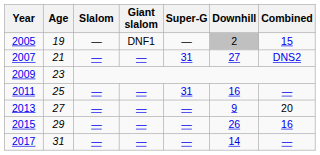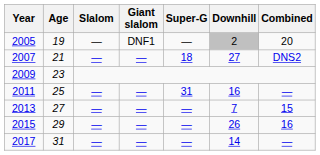 <table class=wikitable style="text-align:center">
 <tr>
 <th>  Year  </th>
 <th> Age </th>
 <th> Slalom </th>
 <th> Giant <br> slalom </th>
 <th>Super-G</th>
 <th>Downhill</th>
 <th>Combined</th>
 </tr>
 <tr>
 <td><a href='#'>2005</a></td>
 <td><em>19</em></td>
 <td>—</td>
 <td>DNF1</td>
 <td>—</td>
 <td style="background:silver;">2</td>
-<td><a href='#'>15</a></td>
+<td>20</td>
 </tr>
 <tr>
 <td><a href='#'>2007</a></td>
 <td><em>21</em></td>
 <td><a href='#'>—</a></td>
 <td><a href='#'>—</a></td>
-<td><a href='#'>31</a></td>
+<td><a href='#'>18</a></td>
 <td><a href='#'>27</a></td>
 <td><a href='#'>DNS2</a></td>
 </tr>
 <tr>
 <td><a href='#'>2009</a></td>
 <td><em>23</em></td>
 <td colspan=6></td>
 </tr>
 <tr>
 <td><a href='#'>2011</a></td>
 <td><em>25</em></td>
 <td><a href='#'>—</a></td>
 <td><a href='#'>—</a></td>
 <td><a href='#'>31</a></td>
 <td><a href='#'>16</a></td>
 <td><a href='#'>—</a></td>
 </tr>
 <tr>
 <td><a href='#'>2013</a></td>
 <td><em>27</em></td>
 <td><a href='#'>—</a></td>
 <td><a href='#'>—</a></td>
 <td><a href='#'>—</a></td>
-<td><a href='#'>9</a></td>
-<td>20</td>
+<td><a href='#'>7</a></td>
+<td><a href='#'>15</a></td>
 </tr>
 <tr>
 <td><a href='#'>2015</a></td>
 <td><em>29</em></td>
 <td><a href='#'>—</a></td>
 <td><a href='#'>—</a></td>
 <td><a href='#'>—</a></td>
 <td><a href='#'>26</a></td>
 <td><a href='#'>16</a></td>
 </tr>
 <tr>
 <td><a href='#'>2017</a></td>
 <td><em>31</em></td>
 <td><a href='#'>—</a></td>
 <td><a href='#'>—</a></td>
 <td><a href='#'>—</a></td>
 <td><a href='#'>14</a></td>
 <td><a href='#'>—</a></td>
 </tr>
 </table>
